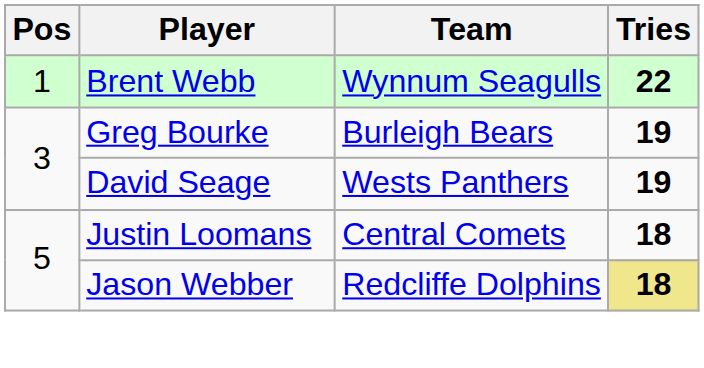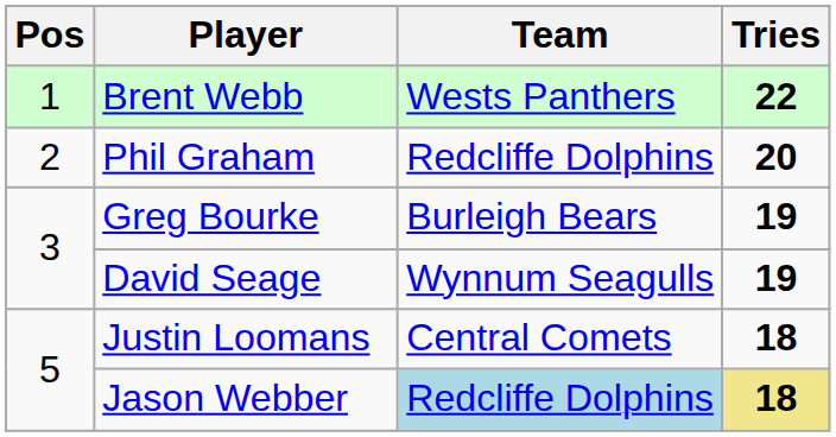 <table class="wikitable" style="text-align: center;">
 <tr>
 <th>Pos</th>
 <th width=120>Player</th>
 <th>Team</th>
 <th>Tries</th>
 </tr>
 <tr bgcolor="#d0ffd0">
 <td rowspan = 1>1</td>
 <td align="left"><a href='#'>Brent Webb</a></td>
-<td align="left"> <a href='#'>Wynnum Seagulls</a></td>
+<td align="left"> <a href='#'>Wests Panthers</a></td>
 <td><strong>22</strong></td>
+</tr>
+<tr>
+<td rowspan = 1>2</td>
+<td align="left"><a href='#'>Phil Graham</a></td>
+<td align="left"> <a href='#'>Redcliffe Dolphins</a></td>
+<td><strong>20</strong></td>
 </tr>
 <tr>
 <td rowspan = 2>3</td>
 <td align="left"><a href='#'>Greg Bourke</a></td>
 <td align="left"> <a href='#'>Burleigh Bears</a></td>
 <td><strong>19</strong></td>
 </tr>
 <tr>
 <td align="left"><a href='#'>David Seage</a></td>
-<td align="left"> <a href='#'>Wests Panthers</a></td>
+<td align="left"> <a href='#'>Wynnum Seagulls</a></td>
 <td><strong>19</strong></td>
 </tr>
 <tr>
 <td rowspan = 2>5</td>
 <td align="left"><a href='#'>Justin Loomans</a></td>
 <td align="left"> <a href='#'>Central Comets</a></td>
 <td><strong>18</strong></td>
 </tr>
 <tr>
 <td align="left"><a href='#'>Jason Webber</a></td>
-<td align="left"> <a href='#'>Redcliffe Dolphins</a></td>
+<td align="left" style="background: lightblue;"> <a href='#'>Redcliffe Dolphins</a></td>
 <td style="background: khaki;"><strong>18</strong></td>
 </tr>
 </table>
